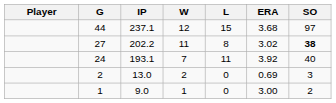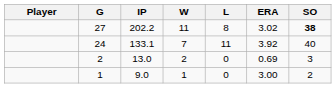 <table class="wikitable sortable">
 <tr>
 <th bgcolor="#DDDDFF" width="16%">Player</th>
 <th bgcolor="#DDDDFF" width="9%">G</th>
 <th bgcolor="#DDDDFF" width="9%">IP</th>
 <th bgcolor="#DDDDFF" width="9%">W</th>
 <th bgcolor="#DDDDFF" width="9%">L</th>
 <th bgcolor="#DDDDFF" width="9%">ERA</th>
 <th bgcolor="#DDDDFF" width="9%">SO</th>
-</tr>
-<tr align="center">
-<td></td>
-<td>44</td>
-<td>237.1</td>
-<td>12</td>
-<td>15</td>
-<td>3.68</td>
-<td>97</td>
 </tr>
 <tr align="center">
 <td></td>
 <td>27</td>
 <td>202.2</td>
 <td>11</td>
 <td>8</td>
 <td>3.02</td>
 <td><strong>38</strong></td>
 </tr>
 <tr align="center">
 <td></td>
 <td>24</td>
-<td>193.1</td>
+<td>133.1</td>
 <td>7</td>
 <td>11</td>
 <td>3.92</td>
 <td>40</td>
 </tr>
 <tr align="center">
 <td></td>
 <td>2</td>
 <td>13.0</td>
 <td>2</td>
 <td>0</td>
 <td>0.69</td>
 <td>3</td>
 </tr>
 <tr align="center">
 <td></td>
 <td>1</td>
 <td>9.0</td>
 <td>1</td>
 <td>0</td>
 <td>3.00</td>
 <td>2</td>
 </tr>
 </table>
